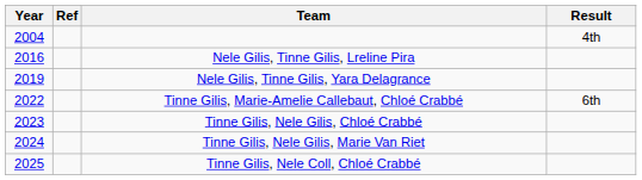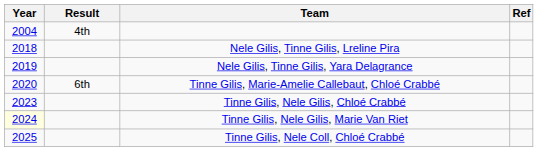 <table class="wikitable" style="text-align:center">
 <tr>
 <th width=50>Year</th>
+<th width=100>Result</th>
+<th width=550>Team</th>
 <th width=20>Ref</th>
-<th width=550>Team</th>
-<th width=100>Result</th>
 </tr>
 <tr>
 <td><a href='#'>2004</a></td>
+<td>4th</td>
 <td></td>
 <td></td>
-<td>4th</td>
 </tr>
 <tr>
-<td><a href='#'>2016</a></td>
+<td><a href='#'>2018</a></td>
 <td></td>
 <td><a href='#'>Nele Gilis</a>, <a href='#'>Tinne Gilis</a>, <a href='#'>Lreline Pira</a></td>
 <td></td>
 </tr>
 <tr>
 <td><a href='#'>2019</a></td>
 <td></td>
 <td><a href='#'>Nele Gilis</a>, <a href='#'>Tinne Gilis</a>, <a href='#'>Yara Delagrance</a></td>
 <td></td>
 </tr>
 <tr>
-<td><a href='#'>2022</a></td>
+<td><a href='#'>2020</a></td>
+<td>6th</td>
+<td><a href='#'>Tinne Gilis</a>, <a href='#'>Marie-Amelie Callebaut</a>, <a href='#'>Chloé Crabbé</a></td>
 <td></td>
-<td><a href='#'>Tinne Gilis</a>, <a href='#'>Marie-Amelie Callebaut</a>, <a href='#'>Chloé Crabbé</a></td>
-<td>6th</td>
 </tr>
 <tr>
 <td><a href='#'>2023</a></td>
 <td></td>
 <td><a href='#'>Tinne Gilis</a>, <a href='#'>Nele Gilis</a>, <a href='#'>Chloé Crabbé</a></td>
 <td></td>
 </tr>
 <tr>
-<td><a href='#'>2024</a></td>
+<td style="background: lightyellow;"><a href='#'>2024</a></td>
 <td></td>
 <td><a href='#'>Tinne Gilis</a>, <a href='#'>Nele Gilis</a>, <a href='#'>Marie Van Riet</a></td>
 <td></td>
 </tr>
 <tr>
 <td><a href='#'>2025</a></td>
 <td></td>
 <td><a href='#'>Tinne Gilis</a>, <a href='#'>Nele Coll</a>, <a href='#'>Chloé Crabbé</a></td>
 <td></td>
 </tr>
 </table>
